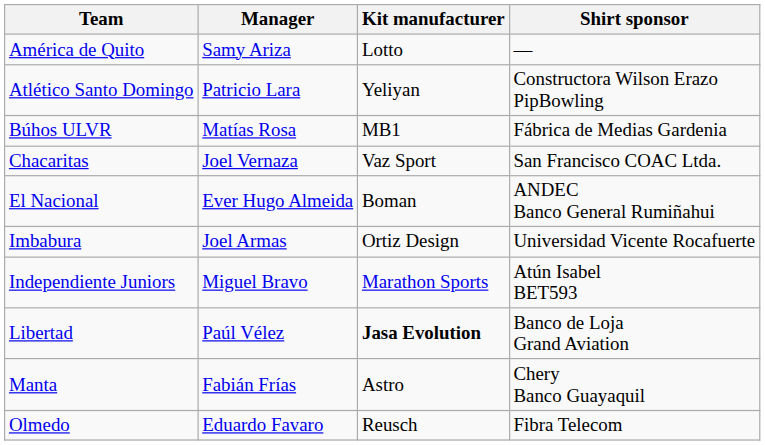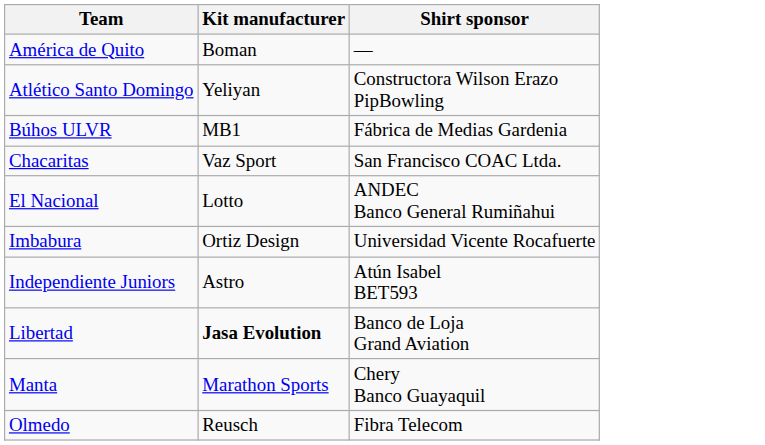 <table class="wikitable sortable" style="text-align: left;">
 <tr>
 <th>Team</th>
-<th>Manager</th>
 <th>Kit manufacturer</th>
 <th>Shirt sponsor</th>
 </tr>
 <tr>
 <td><a href='#'>América de Quito</a></td>
-<td> <a href='#'>Samy Ariza</a></td>
-<td>Lotto</td>
+<td>Boman</td>
 <td>—</td>
 </tr>
 <tr>
 <td><a href='#'>Atlético Santo Domingo</a></td>
-<td> <a href='#'>Patricio Lara</a></td>
 <td>Yeliyan</td>
 <td>Constructora Wilson Erazo<br>PipBowling</td>
 </tr>
 <tr>
 <td><a href='#'>Búhos ULVR</a></td>
-<td> <a href='#'>Matías Rosa</a></td>
 <td>MB1</td>
 <td>Fábrica de Medias Gardenia</td>
 </tr>
 <tr>
 <td><a href='#'>Chacaritas</a></td>
-<td> <a href='#'>Joel Vernaza</a></td>
 <td>Vaz Sport</td>
 <td>San Francisco COAC Ltda.</td>
 </tr>
 <tr>
 <td><a href='#'>El Nacional</a></td>
-<td> <a href='#'>Ever Hugo Almeida</a></td>
-<td>Boman</td>
+<td>Lotto</td>
 <td>ANDEC<br>Banco General Rumiñahui</td>
 </tr>
 <tr>
 <td><a href='#'>Imbabura</a></td>
-<td> <a href='#'>Joel Armas</a></td>
 <td>Ortiz Design</td>
 <td>Universidad Vicente Rocafuerte</td>
 </tr>
 <tr>
 <td><a href='#'>Independiente Juniors</a></td>
-<td> <a href='#'>Miguel Bravo</a></td>
-<td><a href='#'>Marathon Sports</a></td>
+<td>Astro</td>
 <td>Atún Isabel<br>BET593</td>
 </tr>
 <tr>
 <td><a href='#'>Libertad</a></td>
-<td> <a href='#'>Paúl Vélez</a></td>
 <td><strong>Jasa Evolution</strong></td>
 <td>Banco de Loja<br>Grand Aviation</td>
 </tr>
 <tr>
 <td><a href='#'>Manta</a></td>
-<td> <a href='#'>Fabián Frías</a></td>
-<td>Astro</td>
+<td><a href='#'>Marathon Sports</a></td>
 <td>Chery<br>Banco Guayaquil</td>
 </tr>
 <tr>
 <td><a href='#'>Olmedo</a></td>
-<td> <a href='#'>Eduardo Favaro</a></td>
 <td>Reusch</td>
 <td>Fibra Telecom</td>
 </tr>
 </table>
